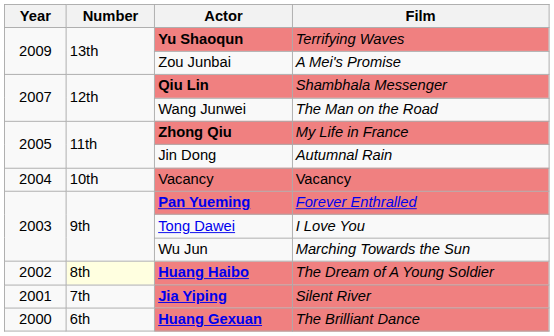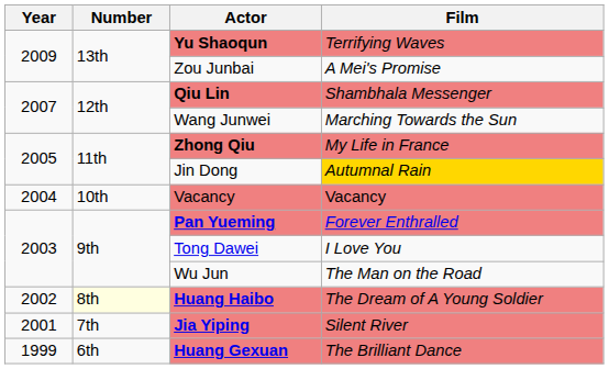 <table class="wikitable" width="95%" align="center">
 <tr>
 <th width="6%">Year</th>
 <th width="7%">Number</th>
 <th width="15%">Actor</th>
 <th width="28%">Film</th>
 </tr>
 <tr>
 <td rowspan="2" style="text-align:center;">2009</td>
 <td rowspan="2">13th</td>
 <td style="background:#F08080;"><strong>Yu Shaoqun</strong></td>
 <td style="background:#F08080;"><em>Terrifying Waves</em></td>
 </tr>
 <tr>
 <td>Zou Junbai</td>
 <td><em>A Mei's Promise</em></td>
 </tr>
 <tr>
 <td rowspan="2" style="text-align:center;">2007</td>
 <td rowspan="2">12th</td>
 <td style="background:#F08080;"><strong>Qiu Lin</strong></td>
 <td style="background:#F08080;"><em>Shambhala Messenger</em></td>
 </tr>
 <tr>
 <td>Wang Junwei</td>
-<td><em>The Man on the Road</em></td>
+<td><em>Marching Towards the Sun</em></td>
 </tr>
 <tr>
 <td rowspan="2" style="text-align:center;">2005</td>
 <td rowspan="2">11th</td>
 <td style="background:#F08080;"><strong>Zhong Qiu</strong></td>
 <td style="background:#F08080;"><em>My Life in France</em></td>
 </tr>
 <tr>
 <td>Jin Dong</td>
-<td><em>Autumnal Rain</em></td>
+<td style="background: gold;"><em>Autumnal Rain</em></td>
 </tr>
 <tr>
 <td rowspan="1" style="text-align:center;">2004</td>
 <td rowspan="1">10th</td>
 <td style="background:#F08080;">Vacancy</td>
 <td style="background:#F08080;">Vacancy</td>
 </tr>
 <tr>
 <td rowspan="3" style="text-align:center;">2003</td>
 <td rowspan="3">9th</td>
 <td style="background:#F08080;"><strong><a href='#'>Pan Yueming</a></strong></td>
 <td style="background:#F08080;"><em><a href='#'>Forever Enthralled</a></em></td>
 </tr>
 <tr>
 <td><a href='#'>Tong Dawei</a></td>
 <td><em>I Love You</em></td>
 </tr>
 <tr>
 <td>Wu Jun</td>
-<td><em>Marching Towards the Sun</em></td>
+<td><em>The Man on the Road</em></td>
 </tr>
 <tr>
 <td rowspan="1" style="text-align:center;">2002</td>
 <td rowspan="1" style="background: lightyellow;">8th</td>
 <td style="background:#F08080;"><strong><a href='#'>Huang Haibo</a></strong></td>
 <td style="background:#F08080;"><em>The Dream of A Young Soldier</em></td>
 </tr>
 <tr>
 <td rowspan="1" style="text-align:center;">2001</td>
 <td rowspan="1">7th</td>
 <td style="background:#F08080;"><strong><a href='#'>Jia Yiping</a></strong></td>
 <td style="background:#F08080;"><em>Silent River</em></td>
 </tr>
 <tr>
-<td rowspan="1" style="text-align:center;">2000</td>
+<td rowspan="1" style="text-align:center;">1999</td>
 <td rowspan="1">6th</td>
 <td style="background:#F08080;"><strong><a href='#'>Huang Gexuan</a></strong></td>
 <td style="background:#F08080;"><em>The Brilliant Dance</em></td>
 </tr>
 </table>
